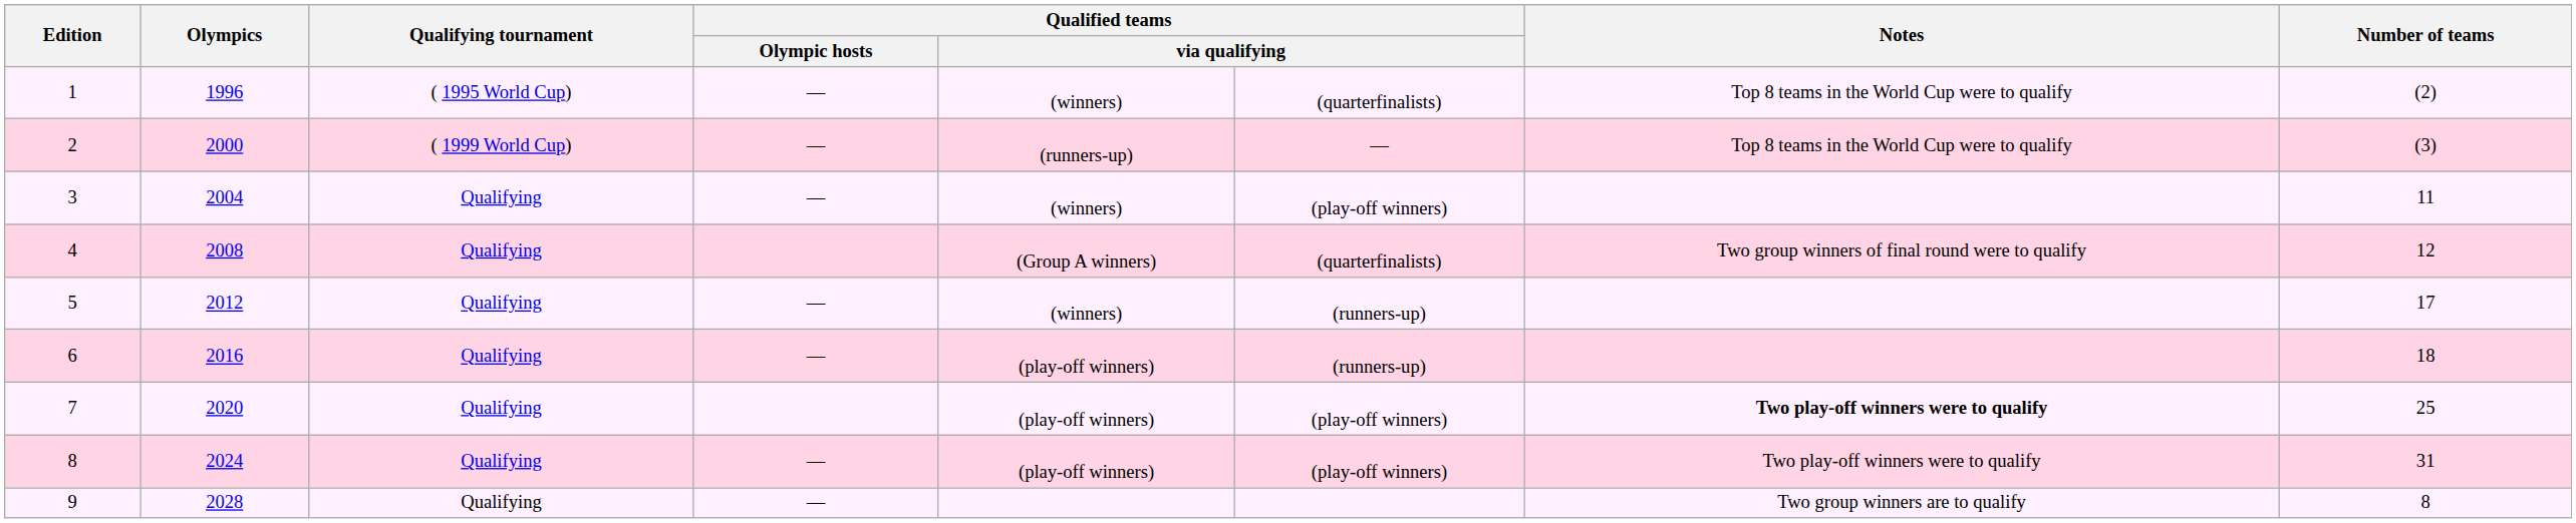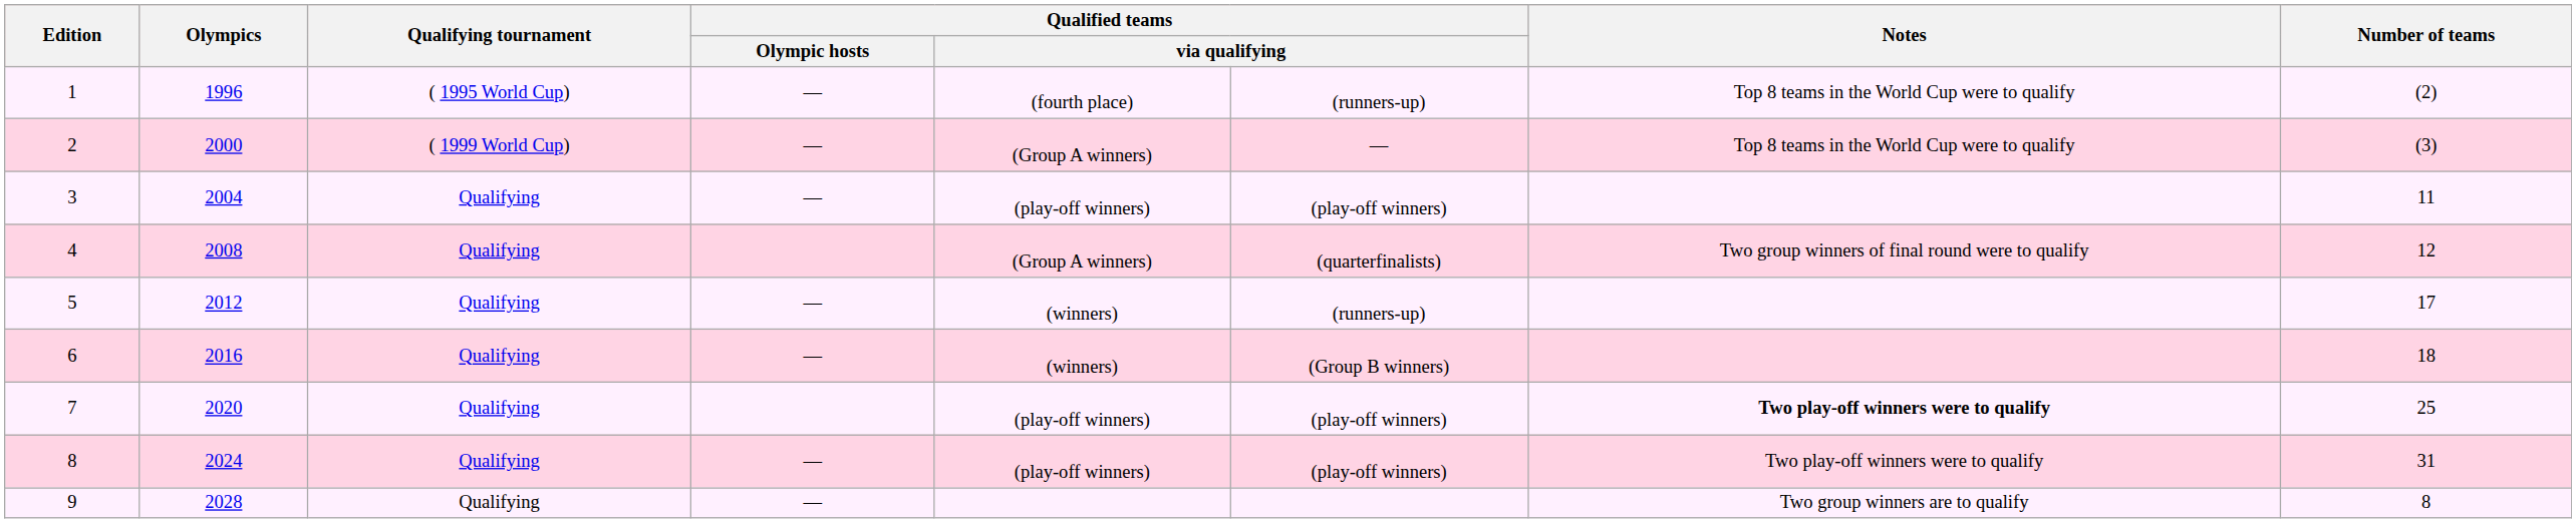 <table class="wikitable" border="1" style="border-collapse:collapse; font-size:90%; text-align:center" cellpadding="3" cellspacing="0" width="100%">
 <tr bgcolor="#EFC1C4">
 <th rowspan=2>Edition</th>
 <th rowspan=2>Olympics</th>
 <th rowspan=2>Qualifying tournament</th>
 <th colspan=3>Qualified teams</th>
 <th rowspan=2>Notes</th>
 <th rowspan=2>Number of teams</th>
 </tr>
 <tr bgcolor="#EFEFEF">
 <th>Olympic hosts</th>
 <th colspan=2>via qualifying</th>
 </tr>
 <tr align="centre" bgcolor="#fff0ff">
 <td>1</td>
 <td> <a href='#'>1996</a></td>
 <td>( <a href='#'>1995 World Cup</a>)</td>
 <td>—</td>
-<td><br>(winners)</td>
-<td><br>(quarterfinalists)</td>
+<td><br>(fourth place)</td>
+<td><br>(runners-up)</td>
 <td>Top 8 teams in the World Cup were to qualify</td>
 <td>(2)</td>
 </tr>
 <tr align="centre" bgcolor="#FFD4E4">
 <td>2</td>
 <td> <a href='#'>2000</a></td>
 <td>( <a href='#'>1999 World Cup</a>)</td>
 <td>—</td>
-<td><br>(runners-up)</td>
+<td><br>(Group A winners)</td>
 <td>—</td>
 <td>Top 8 teams in the World Cup were to qualify</td>
 <td>(3)</td>
 </tr>
 <tr align="centre" bgcolor="#fff0ff">
 <td>3</td>
 <td> <a href='#'>2004</a></td>
 <td> <a href='#'>Qualifying</a></td>
 <td>—</td>
-<td><br>(winners)</td>
+<td><br>(play-off winners)</td>
 <td><br>(play-off winners)</td>
 <td></td>
 <td>11</td>
 </tr>
 <tr align="centre" bgcolor="#FFD4E4">
 <td>4</td>
 <td> <a href='#'>2008</a></td>
 <td> <a href='#'>Qualifying</a></td>
 <td></td>
 <td><br>(Group A winners)</td>
 <td><br>(quarterfinalists)</td>
 <td>Two group winners of final round were to qualify</td>
 <td>12</td>
 </tr>
 <tr align="centre" bgcolor="#fff0ff">
 <td>5</td>
 <td> <a href='#'>2012</a></td>
 <td> <a href='#'>Qualifying</a></td>
 <td>—</td>
 <td><br>(winners)</td>
 <td><br>(runners-up)</td>
 <td></td>
 <td>17</td>
 </tr>
 <tr align="centre" bgcolor="#FFD4E4">
 <td>6</td>
 <td> <a href='#'>2016</a></td>
 <td> <a href='#'>Qualifying</a></td>
 <td>—</td>
-<td><br>(play-off winners)</td>
-<td><br>(runners-up)</td>
+<td><br>(winners)</td>
+<td><br>(Group B winners)</td>
 <td></td>
 <td>18</td>
 </tr>
 <tr align="centre" bgcolor="#fff0ff">
 <td>7</td>
 <td> <a href='#'>2020</a></td>
 <td> <a href='#'>Qualifying</a></td>
 <td></td>
 <td><br>(play-off winners)</td>
 <td><br>(play-off winners)</td>
 <td><strong>Two play-off winners were to qualify</strong></td>
 <td>25</td>
 </tr>
 <tr align="centre" bgcolor="#FFD4E4">
 <td>8</td>
 <td> <a href='#'>2024</a></td>
 <td> <a href='#'>Qualifying</a></td>
 <td>—</td>
 <td><br>(play-off winners)</td>
 <td><br>(play-off winners)</td>
 <td>Two play-off winners were to qualify</td>
 <td>31</td>
 </tr>
 <tr align="centre" bgcolor="#fff0ff">
 <td>9</td>
 <td> <a href='#'>2028</a></td>
 <td> Qualifying</td>
 <td>—</td>
 <td></td>
 <td></td>
 <td>Two group winners are to qualify</td>
 <td>8</td>
 </tr>
 </table>
